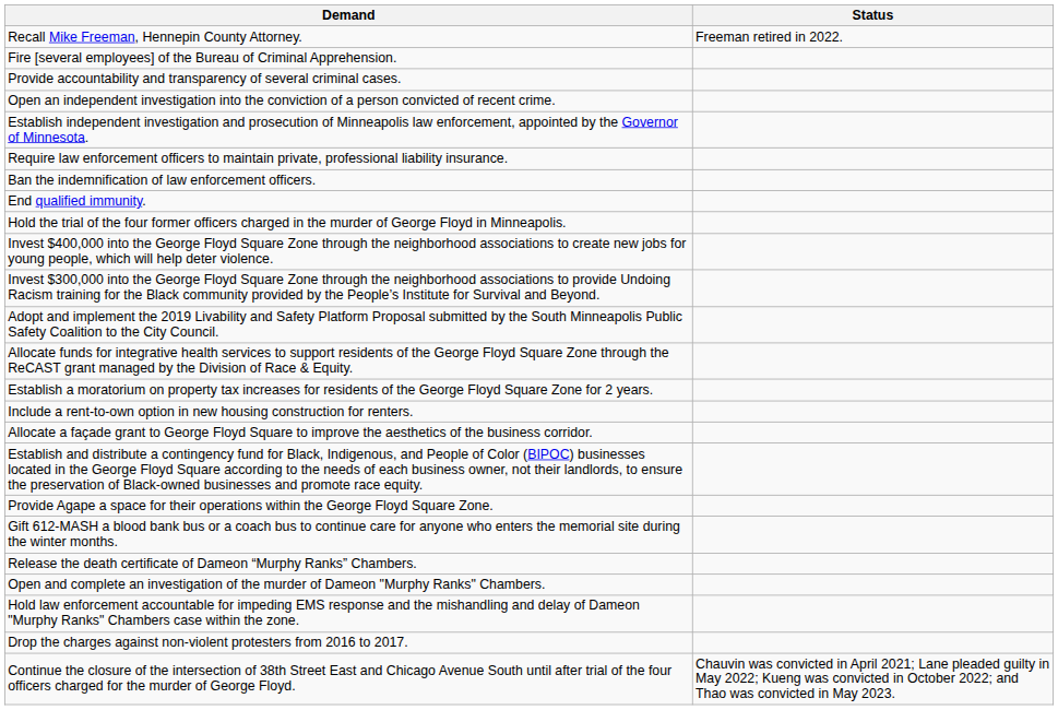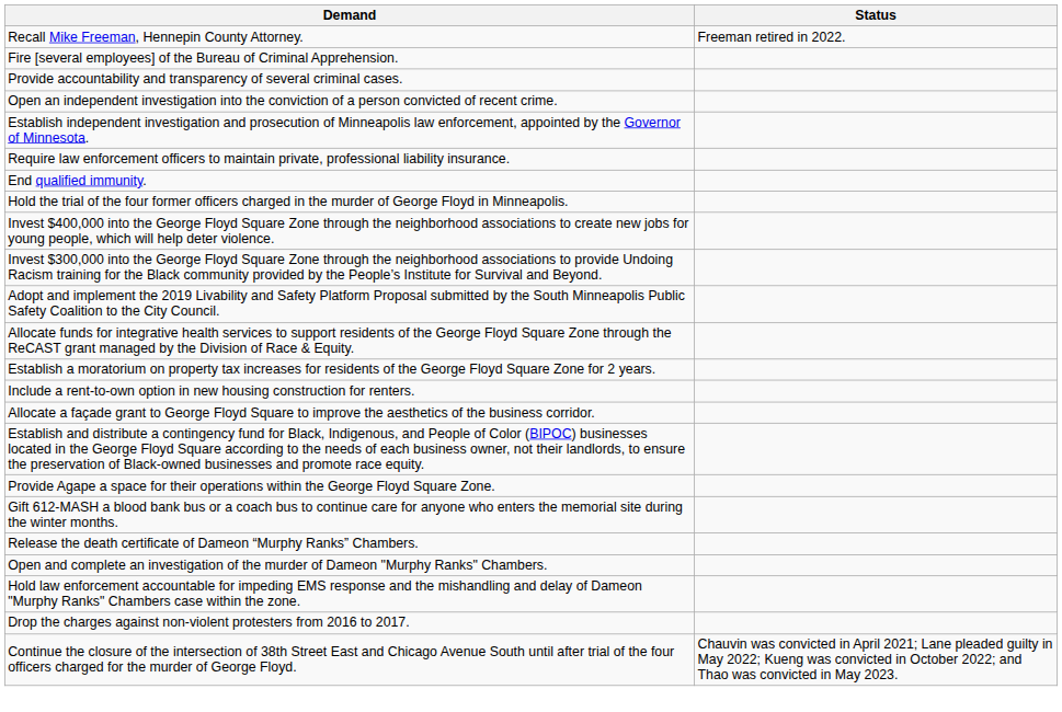 <table class="wikitable">
 <tr>
 <th>Demand</th>
 <th>Status</th>
 </tr>
 <tr>
 <td>Recall <a href='#'>Mike Freeman</a>, Hennepin County Attorney.</td>
 <td>Freeman retired in 2022.</td>
 </tr>
 <tr>
 <td>Fire [several employees] of the Bureau of Criminal Apprehension.</td>
 <td></td>
 </tr>
 <tr>
 <td>Provide accountability and transparency of several criminal cases.</td>
 <td></td>
 </tr>
 <tr>
 <td>Open an independent investigation into the conviction of a person convicted of recent crime.</td>
 <td></td>
 </tr>
 <tr>
 <td>Establish independent investigation and prosecution of Minneapolis law enforcement, appointed by the <a href='#'>Governor of Minnesota</a>.</td>
 <td></td>
 </tr>
 <tr>
 <td>Require law enforcement officers to maintain private, professional liability insurance.</td>
-<td></td>
-</tr>
-<tr>
-<td>Ban the indemnification of law enforcement officers.</td>
 <td></td>
 </tr>
 <tr>
 <td>End <a href='#'>qualified immunity</a>.</td>
 <td></td>
 </tr>
 <tr>
 <td>Hold the trial of the four former officers charged in the murder of George Floyd in Minneapolis.</td>
 <td></td>
 </tr>
 <tr>
 <td>Invest $400,000 into the George Floyd Square Zone through the neighborhood associations to create new jobs for young people, which will help deter violence.</td>
 <td></td>
 </tr>
 <tr>
 <td>Invest $300,000 into the George Floyd Square Zone through the neighborhood associations to provide Undoing Racism training for the Black community provided by the People’s Institute for Survival and Beyond.</td>
 <td></td>
 </tr>
 <tr>
 <td>Adopt and implement the 2019 Livability and Safety Platform Proposal submitted by the South Minneapolis Public Safety Coalition to the City Council.</td>
 <td></td>
 </tr>
 <tr>
 <td>Allocate funds for integrative health services to support residents of the George Floyd Square Zone through the ReCAST grant managed by the Division of Race & Equity.</td>
 <td></td>
 </tr>
 <tr>
 <td>Establish a moratorium on property tax increases for residents of the George Floyd Square Zone for 2 years.</td>
 <td></td>
 </tr>
 <tr>
 <td>Include a rent-to-own option in new housing construction for renters.</td>
 <td></td>
 </tr>
 <tr>
 <td>Allocate a façade grant to George Floyd Square to improve the aesthetics of the business corridor.</td>
 <td></td>
 </tr>
 <tr>
 <td>Establish and distribute a contingency fund for Black, Indigenous, and People of Color (<a href='#'>BIPOC</a>) businesses located in the George Floyd Square according to the needs of each business owner, not their landlords, to ensure the preservation of Black-owned businesses and promote race equity.</td>
 <td></td>
 </tr>
 <tr>
 <td>Provide Agape a space for their operations within the George Floyd Square Zone.</td>
 <td></td>
 </tr>
 <tr>
 <td>Gift 612-MASH a blood bank bus or a coach bus to continue care for anyone who enters the memorial site during the winter months.</td>
 <td></td>
 </tr>
 <tr>
 <td>Release the death certificate of Dameon “Murphy Ranks” Chambers.</td>
 <td></td>
 </tr>
 <tr>
 <td>Open and complete an investigation of the murder of Dameon "Murphy Ranks" Chambers.</td>
 <td></td>
 </tr>
 <tr>
 <td>Hold law enforcement accountable for impeding EMS response and the mishandling and delay of Dameon "Murphy Ranks" Chambers case within the zone.</td>
 <td></td>
 </tr>
 <tr>
 <td>Drop the charges against non-violent protesters from 2016 to 2017.</td>
 <td></td>
 </tr>
 <tr>
 <td>Continue the closure of the intersection of 38th Street East and Chicago Avenue South until after trial of the four officers charged for the murder of George Floyd.</td>
 <td>Chauvin was convicted in April 2021; Lane pleaded guilty in May 2022; Kueng was convicted in October 2022; and Thao was convicted in May 2023.</td>
 </tr>
 </table>
